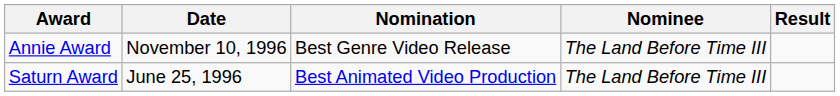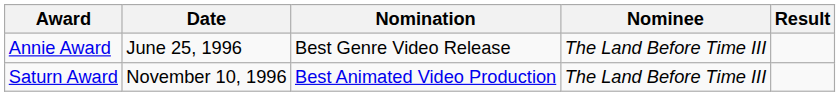 <table class="wikitable" width:100%;">
 <tr>
 <th>Award</th>
 <th>Date</th>
 <th>Nomination</th>
 <th>Nominee</th>
 <th>Result</th>
 </tr>
 <tr>
 <td><a href='#'>Annie Award</a></td>
-<td>November 10, 1996</td>
+<td>June 25, 1996</td>
 <td>Best Genre Video Release</td>
 <td><em>The Land Before Time III</em></td>
 <td></td>
 </tr>
 <tr>
 <td><a href='#'>Saturn Award</a></td>
-<td>June 25, 1996</td>
+<td>November 10, 1996</td>
 <td><a href='#'>Best Animated Video Production</a></td>
 <td><em>The Land Before Time III</em></td>
 <td></td>
 </tr>
 </table>
